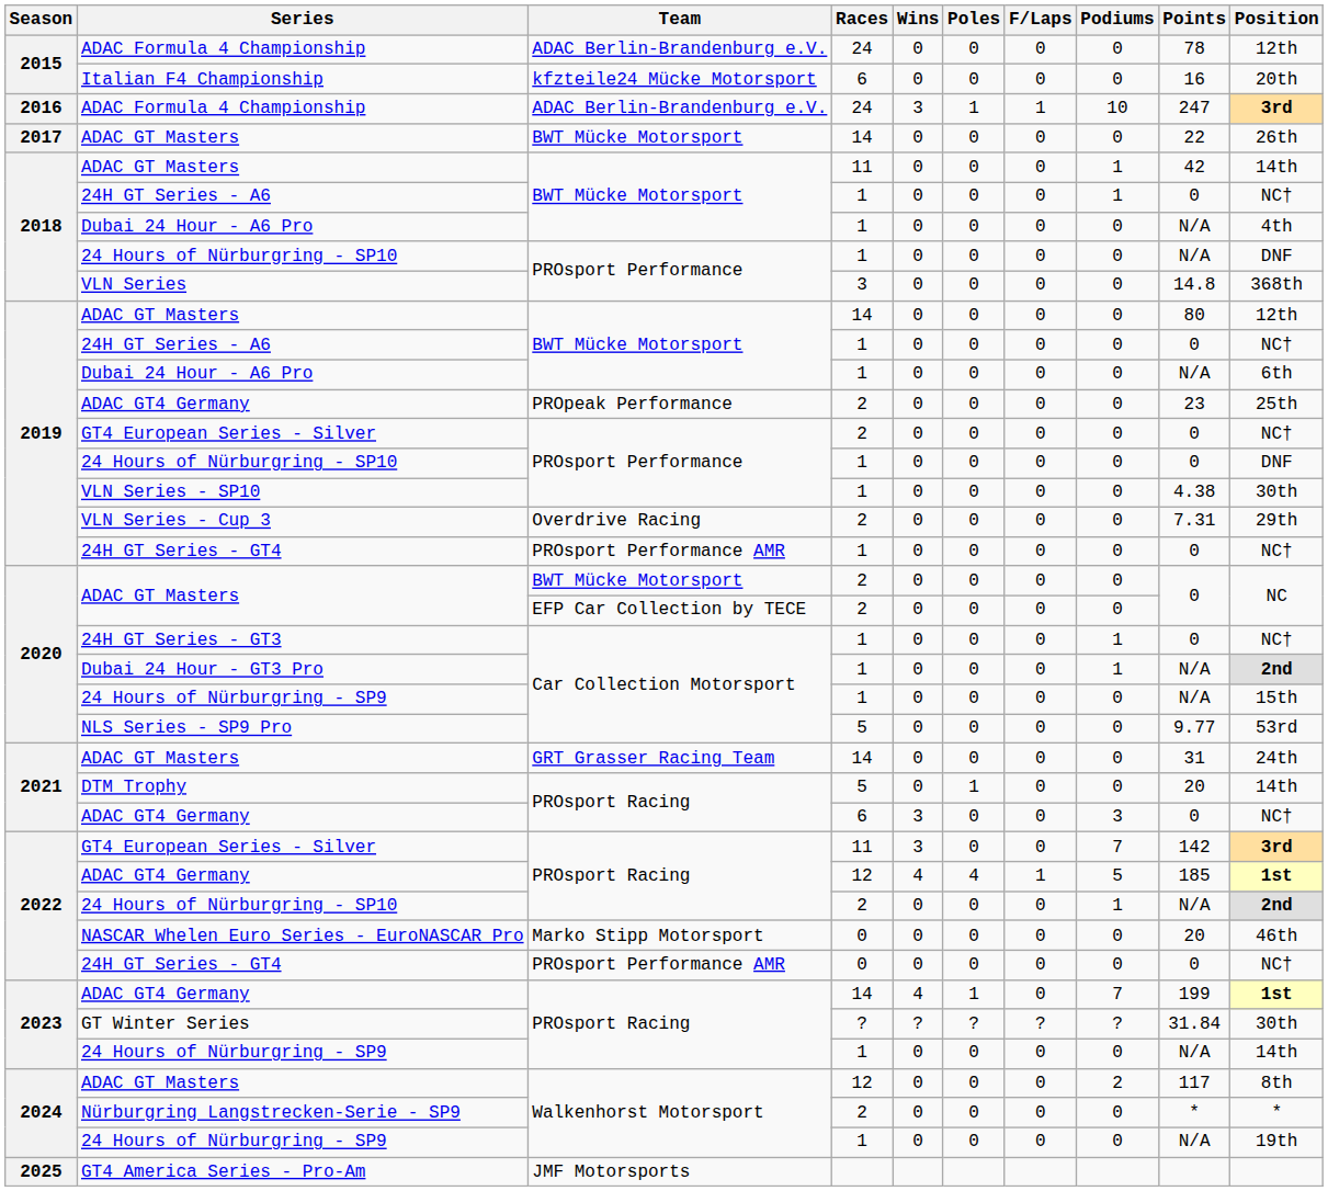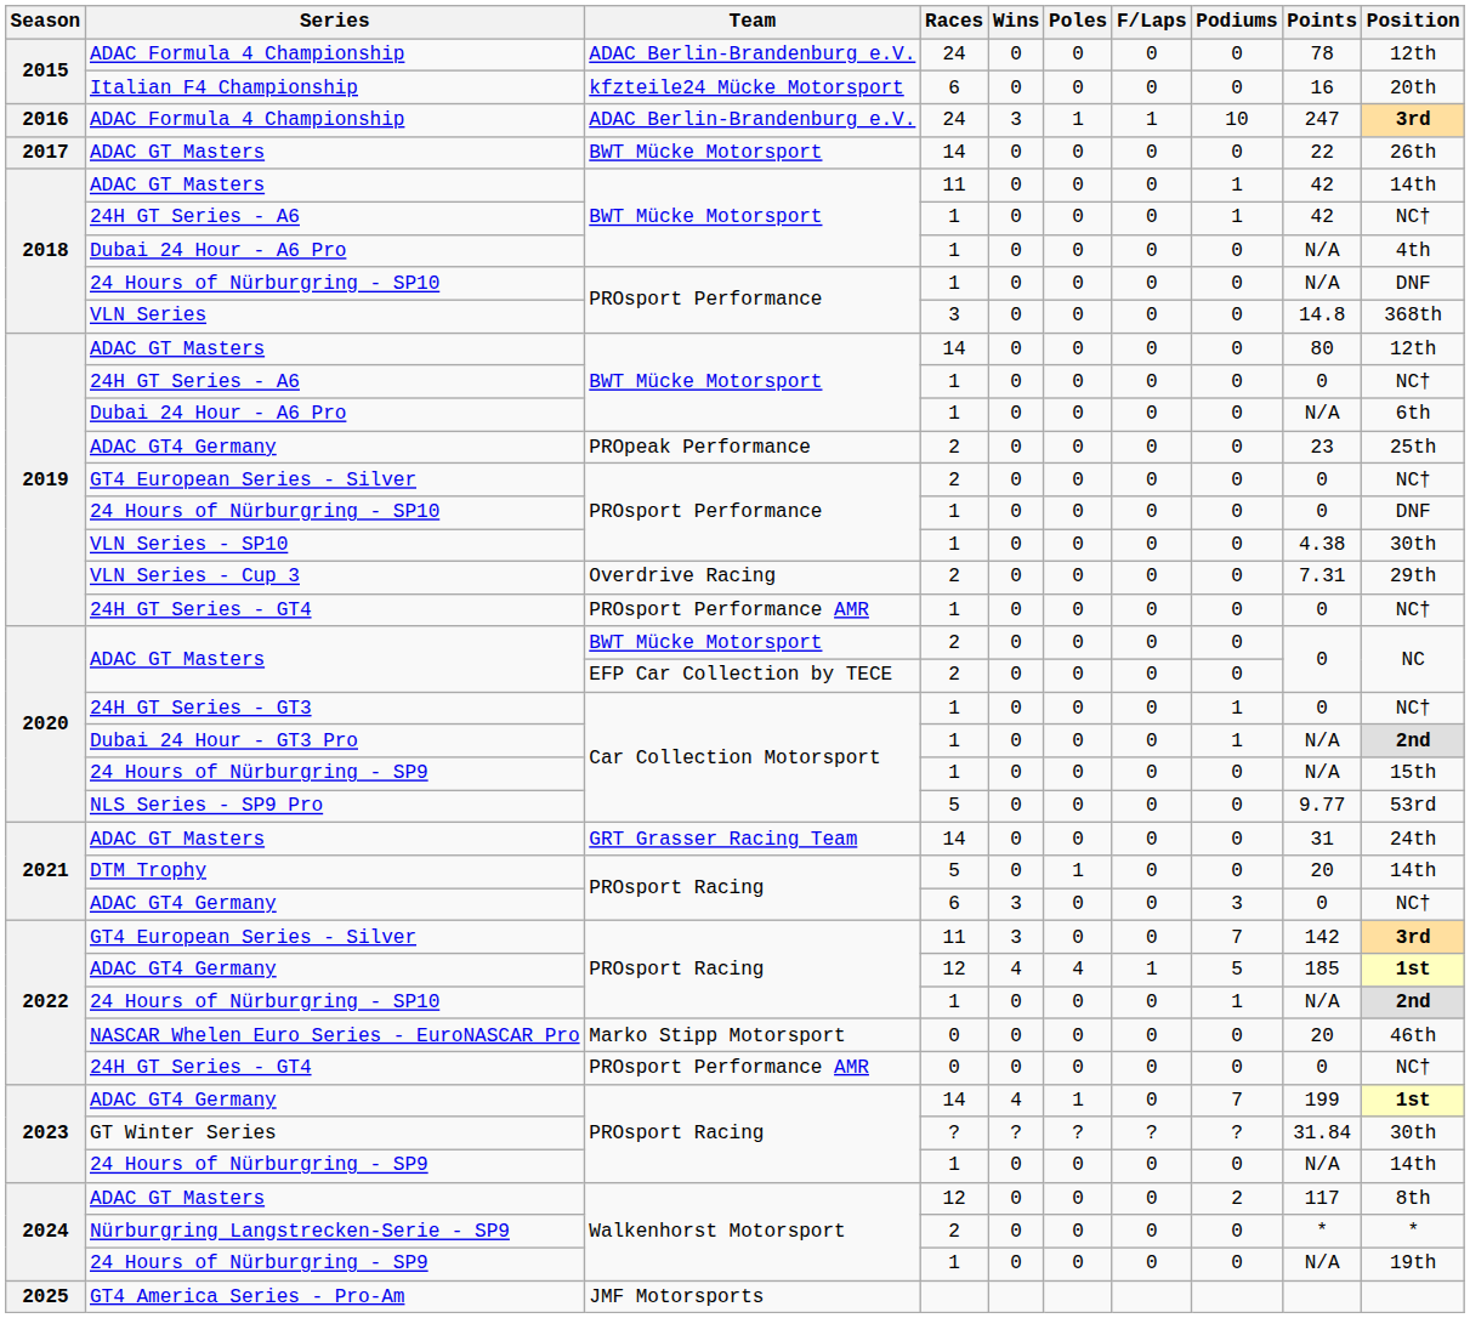 <table class="wikitable" style="font-size: 90%; text-align:center">
 <tr>
 <th>Season</th>
 <th>Series</th>
 <th>Team</th>
 <th>Races</th>
 <th>Wins</th>
 <th>Poles</th>
 <th>F/Laps</th>
 <th>Podiums</th>
 <th>Points</th>
 <th>Position</th>
 </tr>
 <tr>
 <th rowspan="2">2015</th>
 <td align=left><a href='#'>ADAC Formula 4 Championship</a></td>
 <td align=left><a href='#'>ADAC Berlin-Brandenburg e.V.</a></td>
 <td>24</td>
 <td>0</td>
 <td>0</td>
 <td>0</td>
 <td>0</td>
 <td>78</td>
 <td>12th</td>
 </tr>
 <tr>
 <td align=left><a href='#'>Italian F4 Championship</a></td>
 <td align=left><a href='#'>kfzteile24 Mücke Motorsport</a></td>
 <td>6</td>
 <td>0</td>
 <td>0</td>
 <td>0</td>
 <td>0</td>
 <td>16</td>
 <td>20th</td>
 </tr>
 <tr>
 <th>2016</th>
 <td align="left"><a href='#'>ADAC Formula 4 Championship</a></td>
 <td align="left"><a href='#'>ADAC Berlin-Brandenburg e.V.</a></td>
 <td>24</td>
 <td>3</td>
 <td>1</td>
 <td>1</td>
 <td>10</td>
 <td>247</td>
 <td style="background:#FFDF9F;"><strong>3rd</strong></td>
 </tr>
 <tr>
 <th>2017</th>
 <td align=left><a href='#'>ADAC GT Masters</a></td>
 <td align=left><a href='#'>BWT Mücke Motorsport</a></td>
 <td>14</td>
 <td>0</td>
 <td>0</td>
 <td>0</td>
 <td>0</td>
 <td>22</td>
 <td>26th</td>
 </tr>
 <tr>
 <th rowspan="5">2018</th>
 <td align=left><a href='#'>ADAC GT Masters</a></td>
 <td rowspan="3" align="left"><a href='#'>BWT Mücke Motorsport</a></td>
 <td>11</td>
 <td>0</td>
 <td>0</td>
 <td>0</td>
 <td>1</td>
 <td>42</td>
 <td>14th</td>
 </tr>
 <tr>
 <td align=left><a href='#'>24H GT Series - A6</a></td>
 <td>1</td>
 <td>0</td>
 <td>0</td>
 <td>0</td>
 <td>1</td>
-<td>0</td>
+<td>42</td>
 <td>NC†</td>
 </tr>
 <tr>
 <td align=left><a href='#'>Dubai 24 Hour - A6 Pro</a></td>
 <td>1</td>
 <td>0</td>
 <td>0</td>
 <td>0</td>
 <td>0</td>
 <td>N/A</td>
 <td>4th</td>
 </tr>
 <tr>
 <td align=left><a href='#'>24 Hours of Nürburgring - SP10</a></td>
 <td rowspan="2" align=left>PROsport Performance</td>
 <td>1</td>
 <td>0</td>
 <td>0</td>
 <td>0</td>
 <td>0</td>
 <td>N/A</td>
 <td>DNF</td>
 </tr>
 <tr>
 <td align=left><a href='#'>VLN Series</a></td>
 <td>3</td>
 <td>0</td>
 <td>0</td>
 <td>0</td>
 <td>0</td>
 <td>14.8</td>
 <td>368th</td>
 </tr>
 <tr>
 <th rowspan="9">2019</th>
 <td align=left><a href='#'>ADAC GT Masters</a></td>
 <td rowspan="3" align="left"><a href='#'>BWT Mücke Motorsport</a></td>
 <td>14</td>
 <td>0</td>
 <td>0</td>
 <td>0</td>
 <td>0</td>
 <td>80</td>
 <td>12th</td>
 </tr>
 <tr>
 <td align=left><a href='#'>24H GT Series - A6</a></td>
 <td>1</td>
 <td>0</td>
 <td>0</td>
 <td>0</td>
 <td>0</td>
 <td>0</td>
 <td>NC†</td>
 </tr>
 <tr>
 <td align=left><a href='#'>Dubai 24 Hour - A6 Pro</a></td>
 <td>1</td>
 <td>0</td>
 <td>0</td>
 <td>0</td>
 <td>0</td>
 <td>N/A</td>
 <td>6th</td>
 </tr>
 <tr>
 <td align=left><a href='#'>ADAC GT4 Germany</a></td>
 <td align=left>PROpeak Performance</td>
 <td>2</td>
 <td>0</td>
 <td>0</td>
 <td>0</td>
 <td>0</td>
 <td>23</td>
 <td>25th</td>
 </tr>
 <tr>
 <td align=left><a href='#'>GT4 European Series - Silver</a></td>
 <td rowspan="3" align=left>PROsport Performance</td>
 <td>2</td>
 <td>0</td>
 <td>0</td>
 <td>0</td>
 <td>0</td>
 <td>0</td>
 <td>NC†</td>
 </tr>
 <tr>
 <td align=left><a href='#'>24 Hours of Nürburgring - SP10</a></td>
 <td>1</td>
 <td>0</td>
 <td>0</td>
 <td>0</td>
 <td>0</td>
 <td>0</td>
 <td>DNF</td>
 </tr>
 <tr>
 <td align=left><a href='#'>VLN Series - SP10</a></td>
 <td>1</td>
 <td>0</td>
 <td>0</td>
 <td>0</td>
 <td>0</td>
 <td>4.38</td>
 <td>30th</td>
 </tr>
 <tr>
 <td align=left><a href='#'>VLN Series - Cup 3</a></td>
 <td align=left>Overdrive Racing</td>
 <td>2</td>
 <td>0</td>
 <td>0</td>
 <td>0</td>
 <td>0</td>
 <td>7.31</td>
 <td>29th</td>
 </tr>
 <tr>
 <td align=left><a href='#'>24H GT Series - GT4</a></td>
 <td align=left>PROsport Performance <a href='#'>AMR</a></td>
 <td>1</td>
 <td>0</td>
 <td>0</td>
 <td>0</td>
 <td>0</td>
 <td>0</td>
 <td>NC†</td>
 </tr>
 <tr>
 <th rowspan="6">2020</th>
 <td rowspan="2" align=left><a href='#'>ADAC GT Masters</a></td>
 <td align=left><a href='#'>BWT Mücke Motorsport</a></td>
 <td>2</td>
 <td>0</td>
 <td>0</td>
 <td>0</td>
 <td>0</td>
 <td rowspan="2">0</td>
 <td rowspan="2">NC</td>
 </tr>
 <tr>
 <td align=left>EFP Car Collection by TECE</td>
 <td>2</td>
 <td>0</td>
 <td>0</td>
 <td>0</td>
 <td>0</td>
 </tr>
 <tr>
 <td align=left><a href='#'>24H GT Series - GT3</a></td>
 <td rowspan="4" align=left>Car Collection Motorsport</td>
 <td>1</td>
 <td>0</td>
 <td>0</td>
 <td>0</td>
 <td>1</td>
 <td>0</td>
 <td>NC†</td>
 </tr>
 <tr>
 <td align="left"><a href='#'>Dubai 24 Hour - GT3 Pro</a></td>
 <td>1</td>
 <td>0</td>
 <td>0</td>
 <td>0</td>
 <td>1</td>
 <td>N/A</td>
 <td style="background:#DFDFDF;"><strong>2nd</strong></td>
 </tr>
 <tr>
 <td align=left><a href='#'>24 Hours of Nürburgring - SP9</a></td>
 <td>1</td>
 <td>0</td>
 <td>0</td>
 <td>0</td>
 <td>0</td>
 <td>N/A</td>
 <td>15th</td>
 </tr>
 <tr>
 <td align=left><a href='#'>NLS Series - SP9 Pro</a></td>
 <td>5</td>
 <td>0</td>
 <td>0</td>
 <td>0</td>
 <td>0</td>
 <td>9.77</td>
 <td>53rd</td>
 </tr>
 <tr>
 <th rowspan="3">2021</th>
 <td align=left><a href='#'>ADAC GT Masters</a></td>
 <td align=left><a href='#'>GRT Grasser Racing Team</a></td>
 <td>14</td>
 <td>0</td>
 <td>0</td>
 <td>0</td>
 <td>0</td>
 <td>31</td>
 <td>24th</td>
 </tr>
 <tr>
 <td align=left><a href='#'>DTM Trophy</a></td>
 <td rowspan="2" align="left">PROsport Racing</td>
 <td>5</td>
 <td>0</td>
 <td>1</td>
 <td>0</td>
 <td>0</td>
 <td>20</td>
 <td>14th</td>
 </tr>
 <tr>
 <td align=left><a href='#'>ADAC GT4 Germany</a></td>
 <td>6</td>
 <td>3</td>
 <td>0</td>
 <td>0</td>
 <td>3</td>
 <td>0</td>
 <td>NC†</td>
 </tr>
 <tr>
 <th rowspan="5">2022</th>
 <td align=left><a href='#'>GT4 European Series - Silver</a></td>
 <td rowspan="3" align="left">PROsport Racing</td>
 <td>11</td>
 <td>3</td>
 <td>0</td>
 <td>0</td>
 <td>7</td>
 <td>142</td>
 <td style="background:#FFDF9F;"><strong>3rd</strong></td>
 </tr>
 <tr>
 <td align=left><a href='#'>ADAC GT4 Germany</a></td>
 <td>12</td>
 <td>4</td>
 <td>4</td>
 <td>1</td>
 <td>5</td>
 <td>185</td>
 <td style="background:#FFFFBF;"><strong>1st</strong></td>
 </tr>
 <tr>
 <td align=left><a href='#'>24 Hours of Nürburgring - SP10</a></td>
-<td>2</td>
+<td>1</td>
 <td>0</td>
 <td>0</td>
 <td>0</td>
 <td>1</td>
 <td>N/A</td>
 <td style="background:#DFDFDF;"><strong>2nd</strong></td>
 </tr>
 <tr>
 <td align=left><a href='#'>NASCAR Whelen Euro Series - EuroNASCAR Pro</a></td>
 <td align=left>Marko Stipp Motorsport</td>
 <td>0</td>
 <td>0</td>
 <td>0</td>
 <td>0</td>
 <td>0</td>
 <td>20</td>
 <td>46th</td>
 </tr>
 <tr>
 <td align=left><a href='#'>24H GT Series - GT4</a></td>
 <td align=left>PROsport Performance <a href='#'>AMR</a></td>
 <td>0</td>
 <td>0</td>
 <td>0</td>
 <td>0</td>
 <td>0</td>
 <td>0</td>
 <td>NC†</td>
 </tr>
 <tr>
 <th rowspan="3">2023</th>
 <td align=left><a href='#'>ADAC GT4 Germany</a></td>
 <td rowspan="3" align="left">PROsport Racing</td>
 <td>14</td>
 <td>4</td>
 <td>1</td>
 <td>0</td>
 <td>7</td>
 <td>199</td>
 <td style="background:#FFFFBF;"><strong>1st</strong></td>
 </tr>
 <tr>
 <td align=left>GT Winter Series</td>
 <td>?</td>
 <td>?</td>
 <td>?</td>
 <td>?</td>
 <td>?</td>
 <td>31.84</td>
 <td>30th</td>
 </tr>
 <tr>
 <td align=left><a href='#'>24 Hours of Nürburgring - SP9</a></td>
 <td>1</td>
 <td>0</td>
 <td>0</td>
 <td>0</td>
 <td>0</td>
 <td>N/A</td>
 <td>14th</td>
 </tr>
 <tr>
 <th rowspan="3">2024</th>
 <td align=left><a href='#'>ADAC GT Masters</a></td>
 <td rowspan="3" align="left">Walkenhorst Motorsport</td>
 <td>12</td>
 <td>0</td>
 <td>0</td>
 <td>0</td>
 <td>2</td>
 <td>117</td>
 <td>8th</td>
 </tr>
 <tr>
 <td align=left><a href='#'>Nürburgring Langstrecken-Serie - SP9</a></td>
 <td>2</td>
 <td>0</td>
 <td>0</td>
 <td>0</td>
 <td>0</td>
 <td>*</td>
 <td>*</td>
 </tr>
 <tr>
 <td align=left><a href='#'>24 Hours of Nürburgring - SP9</a></td>
 <td>1</td>
 <td>0</td>
 <td>0</td>
 <td>0</td>
 <td>0</td>
 <td>N/A</td>
 <td>19th</td>
 </tr>
 <tr>
 <th>2025</th>
 <td align=left><a href='#'>GT4 America Series - Pro-Am</a></td>
 <td align=left>JMF Motorsports</td>
 <td></td>
 <td></td>
 <td></td>
 <td></td>
 <td></td>
 <td></td>
 <td></td>
 </tr>
 </table>
